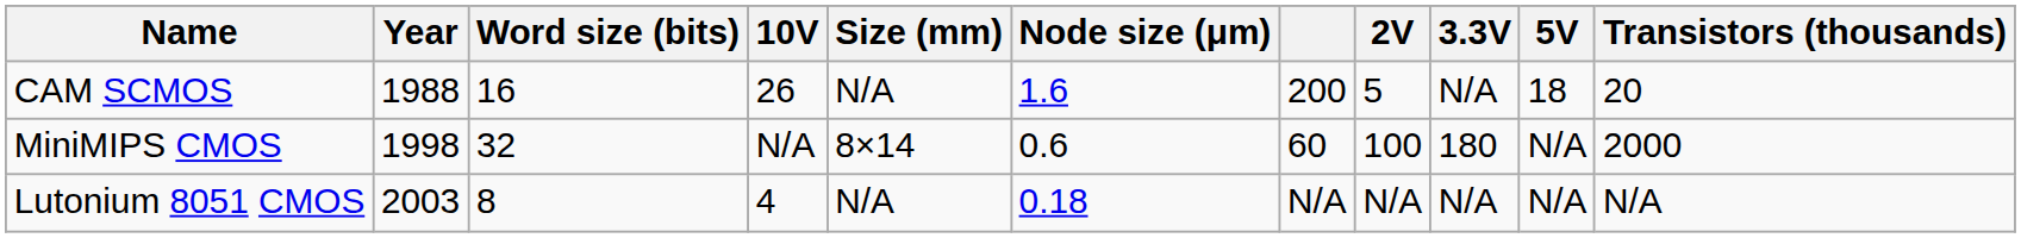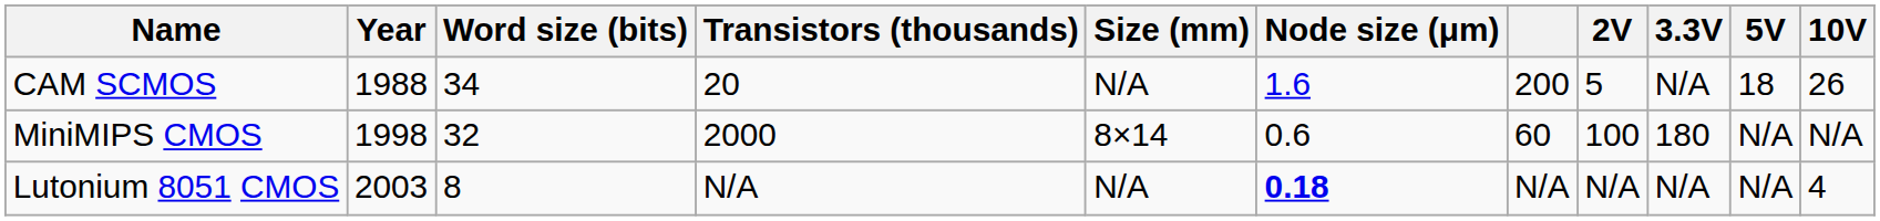 <table class="wikitable center">
 <tr>
 <th>Name</th>
 <th>Year</th>
 <th>Word size (bits)</th>
-<th>10V</th>
+<th>Transistors (thousands)</th>
 <th>Size (mm)</th>
 <th>Node size (μm)</th>
 <th></th>
 <th>2V</th>
 <th>3.3V</th>
 <th>5V</th>
-<th>Transistors (thousands)</th>
+<th>10V</th>
 </tr>
 <tr>
 <td>CAM <a href='#'>SCMOS</a></td>
 <td>1988</td>
-<td>16</td>
-<td>26</td>
+<td>34</td>
+<td>20</td>
 <td>N/A</td>
 <td><a href='#'>1.6</a></td>
 <td>200</td>
 <td>5</td>
 <td>N/A</td>
 <td>18</td>
-<td>20</td>
+<td>26</td>
 </tr>
 <tr>
 <td>MiniMIPS <a href='#'>CMOS</a></td>
 <td>1998</td>
 <td>32</td>
-<td>N/A</td>
+<td>2000</td>
 <td>8×14</td>
 <td>0.6</td>
 <td>60</td>
 <td>100</td>
 <td>180</td>
 <td>N/A</td>
-<td>2000</td>
+<td>N/A</td>
 </tr>
 <tr>
 <td>Lutonium <a href='#'>8051</a> <a href='#'>CMOS</a></td>
 <td>2003</td>
 <td>8</td>
-<td>4</td>
 <td>N/A</td>
-<td><a href='#'>0.18</a></td>
+<td>N/A</td>
+<td><strong><a href='#'>0.18</a></strong></td>
 <td>N/A</td>
 <td>N/A</td>
 <td>N/A</td>
 <td>N/A</td>
-<td>N/A</td>
+<td>4</td>
 </tr>
 </table>
